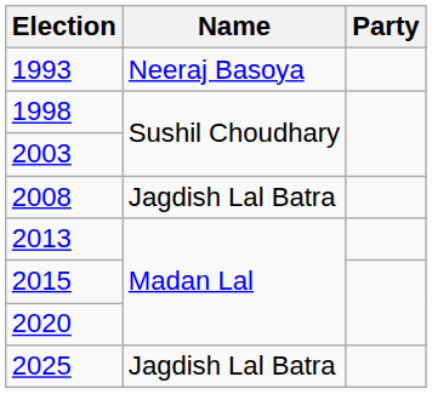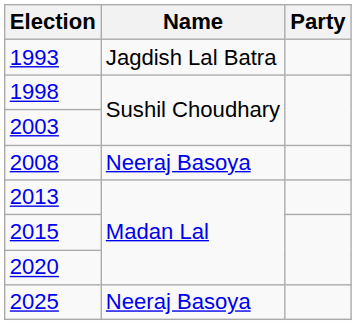 <table class="wikitable sortable">
 <tr>
 <th>Election</th>
 <th>Name</th>
 <th colspan=2>Party</th>
 </tr>
 <tr>
 <td><a href='#'>1993</a></td>
-<td><a href='#'>Neeraj Basoya</a></td>
+<td>Jagdish Lal Batra</td>
 <td></td>
 </tr>
 <tr>
 <td><a href='#'>1998</a></td>
 <td rowspan="2">Sushil Choudhary</td>
 </tr>
 <tr>
 <td><a href='#'>2003</a></td>
 </tr>
 <tr>
 <td><a href='#'>2008</a></td>
-<td>Jagdish Lal Batra</td>
+<td><a href='#'>Neeraj Basoya</a></td>
 <td></td>
 </tr>
 <tr>
 <td><a href='#'>2013</a></td>
 <td rowspan="3"><a href='#'>Madan Lal</a></td>
 <td></td>
 </tr>
 <tr>
 <td><a href='#'>2015</a></td>
 </tr>
 <tr>
 <td><a href='#'>2020</a></td>
 </tr>
 <tr>
 <td><a href='#'>2025</a></td>
-<td>Jagdish Lal Batra</td>
+<td><a href='#'>Neeraj Basoya</a></td>
 <td></td>
 </tr>
 </table>
